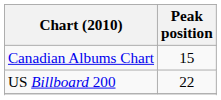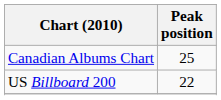 <table class="wikitable">
 <tr>
 <th>Chart (2010)</th>
 <th>Peak<br>position</th>
 </tr>
 <tr>
 <td><a href='#'>Canadian Albums Chart</a></td>
-<td align="center">15</td>
+<td align="center">25</td>
 </tr>
 <tr>
 <td>US <a href='#'><em>Billboard</em> 200</a></td>
 <td align="center">22</td>
 </tr>
 <tr>
 </tr>
 <tr>
 </tr>
 <tr>
 </tr>
 </table>
